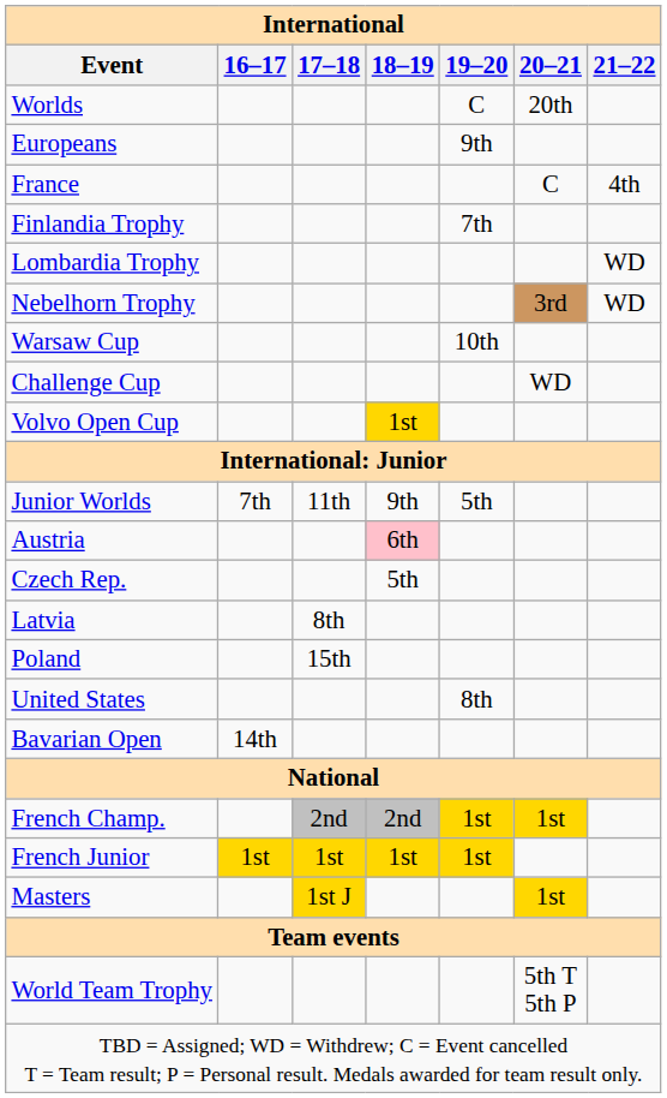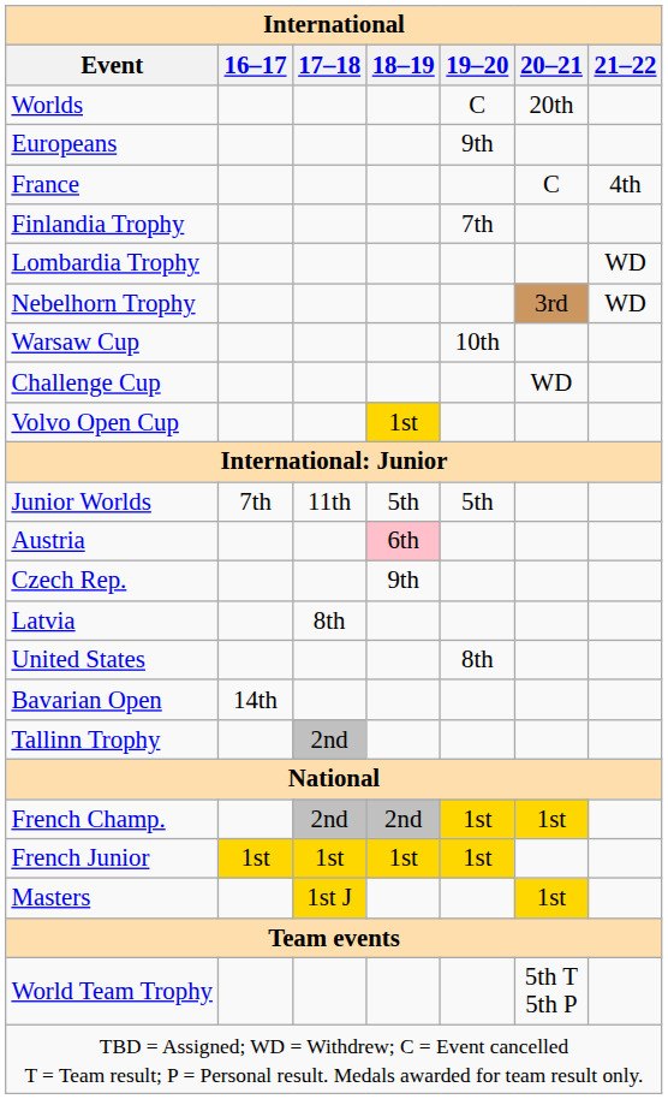 <table class="wikitable" style="text-align:center">
 <tr>
 <th style="background-color: #ffdead; " colspan=7 align=center>International</th>
 </tr>
 <tr>
 <th>Event</th>
 <th><a href='#'>16–17</a></th>
 <th><a href='#'>17–18</a></th>
 <th><a href='#'>18–19</a></th>
 <th><a href='#'>19–20</a></th>
 <th><a href='#'>20–21</a></th>
 <th><a href='#'>21–22</a></th>
 </tr>
 <tr>
 <td align=left><a href='#'>Worlds</a></td>
 <td></td>
 <td></td>
 <td></td>
 <td>C</td>
 <td>20th</td>
 <td></td>
 </tr>
 <tr>
 <td align=left><a href='#'>Europeans</a></td>
 <td></td>
 <td></td>
 <td></td>
 <td>9th</td>
 <td></td>
 <td></td>
 </tr>
 <tr>
 <td align=left> <a href='#'>France</a></td>
 <td></td>
 <td></td>
 <td></td>
 <td></td>
 <td>C</td>
 <td>4th</td>
 </tr>
 <tr>
 <td align=left> <a href='#'>Finlandia Trophy</a></td>
 <td></td>
 <td></td>
 <td></td>
 <td>7th</td>
 <td></td>
 <td></td>
 </tr>
 <tr>
 <td align=left> <a href='#'>Lombardia Trophy</a></td>
 <td></td>
 <td></td>
 <td></td>
 <td></td>
 <td></td>
 <td>WD</td>
 </tr>
 <tr>
 <td align=left> <a href='#'>Nebelhorn Trophy</a></td>
 <td></td>
 <td></td>
 <td></td>
 <td></td>
 <td bgcolor=cc966>3rd</td>
 <td>WD</td>
 </tr>
 <tr>
 <td align=left> <a href='#'>Warsaw Cup</a></td>
 <td></td>
 <td></td>
 <td></td>
 <td>10th</td>
 <td></td>
 <td></td>
 </tr>
 <tr>
 <td align=left><a href='#'>Challenge Cup</a></td>
 <td></td>
 <td></td>
 <td></td>
 <td></td>
 <td>WD</td>
 <td></td>
 </tr>
 <tr>
 <td align=left><a href='#'>Volvo Open Cup</a></td>
 <td></td>
 <td></td>
 <td bgcolor=gold>1st</td>
 <td></td>
 <td></td>
 <td></td>
 </tr>
 <tr>
 <th style="background-color: #ffdead; " colspan=7 align=center>International: Junior</th>
 </tr>
 <tr>
 <td align=left><a href='#'>Junior Worlds</a></td>
 <td>7th</td>
 <td>11th</td>
-<td>9th</td>
+<td>5th</td>
 <td>5th</td>
 <td></td>
 <td></td>
 </tr>
 <tr>
 <td align=left> <a href='#'>Austria</a></td>
 <td></td>
 <td></td>
 <td style="background: pink;">6th</td>
 <td></td>
 <td></td>
 <td></td>
 </tr>
 <tr>
 <td align=left> <a href='#'>Czech Rep.</a></td>
 <td></td>
 <td></td>
-<td>5th</td>
+<td>9th</td>
 <td></td>
 <td></td>
 <td></td>
 </tr>
 <tr>
 <td align=left> <a href='#'>Latvia</a></td>
 <td></td>
 <td>8th</td>
-<td></td>
-<td></td>
-<td></td>
-<td></td>
-</tr>
-<tr>
-<td align=left> <a href='#'>Poland</a></td>
-<td></td>
-<td>15th</td>
 <td></td>
 <td></td>
 <td></td>
 <td></td>
 </tr>
 <tr>
 <td align=left> <a href='#'>United States</a></td>
 <td></td>
 <td></td>
 <td></td>
 <td>8th</td>
 <td></td>
 <td></td>
 </tr>
 <tr>
 <td align=left><a href='#'>Bavarian Open</a></td>
 <td>14th</td>
 <td></td>
+<td></td>
+<td></td>
+<td></td>
+<td></td>
+</tr>
+<tr>
+<td align=left><a href='#'>Tallinn Trophy</a></td>
+<td></td>
+<td bgcolor=silver>2nd</td>
 <td></td>
 <td></td>
 <td></td>
 <td></td>
 </tr>
 <tr>
 <th style="background-color: #ffdead; " colspan=7 align=center>National</th>
 </tr>
 <tr>
 <td align=left><a href='#'>French Champ.</a></td>
 <td></td>
 <td bgcolor=silver>2nd</td>
 <td bgcolor=silver>2nd</td>
 <td bgcolor=gold>1st</td>
 <td bgcolor=gold>1st</td>
 <td></td>
 </tr>
 <tr>
 <td align=left><a href='#'>French Junior</a></td>
 <td bgcolor=gold>1st</td>
 <td bgcolor=gold>1st</td>
 <td bgcolor=gold>1st</td>
 <td bgcolor=gold>1st</td>
 <td></td>
 <td></td>
 </tr>
 <tr>
 <td align=left><a href='#'>Masters</a></td>
 <td></td>
 <td bgcolor=gold>1st J</td>
 <td></td>
 <td></td>
 <td bgcolor=gold>1st</td>
 <td></td>
 </tr>
 <tr>
 <th style="background-color: #ffdead; " colspan=7 align=center>Team events</th>
 </tr>
 <tr>
 <td align=left><a href='#'>World Team Trophy</a></td>
 <td></td>
 <td></td>
 <td></td>
 <td></td>
 <td>5th T <br> 5th P</td>
 <td></td>
 </tr>
 <tr>
 <td colspan=7 align=center><small> TBD = Assigned; WD = Withdrew; C = Event cancelled<br>T = Team result; P = Personal result. Medals awarded for team result only.</small></td>
 </tr>
 </table>
